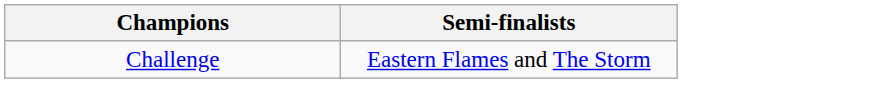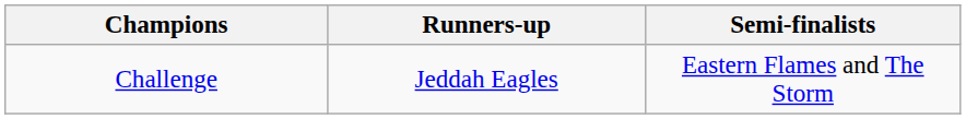 <table class="wikitable">
 <tr>
 <th width=226>Champions</th>
+<th width=226>Runners-up</th>
 <th width=226>Semi-finalists</th>
 </tr>
 <tr>
 <td align=center><a href='#'>Challenge</a></td>
+<td align=center><a href='#'>Jeddah Eagles</a></td>
 <td align=center><a href='#'>Eastern Flames</a> and <a href='#'>The Storm</a></td>
 </tr>
 </table>
